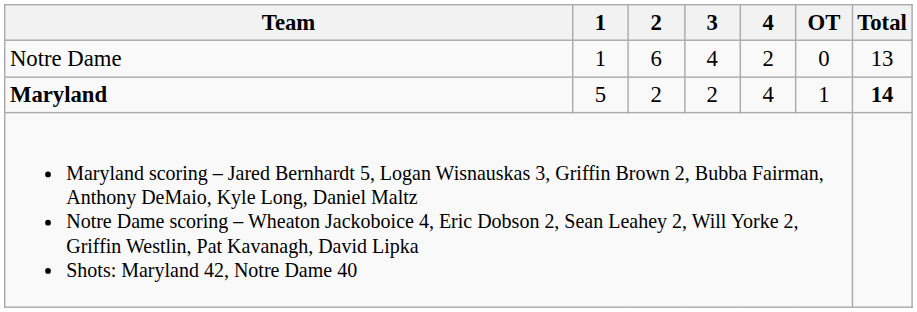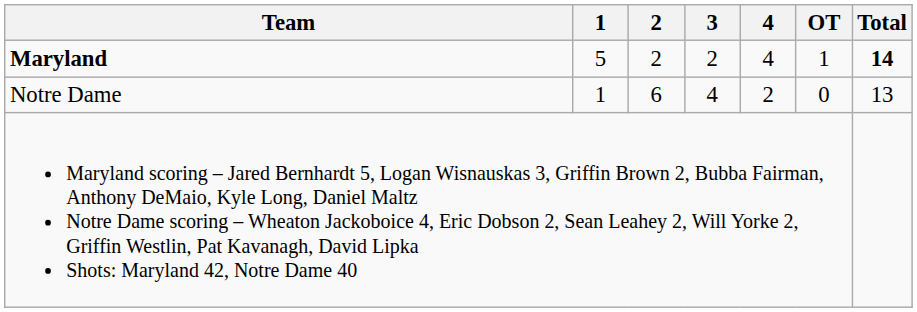 <table class="wikitable" style="text-align:center; max-width:40em">
 <tr>
 <th>Team</th>
 <th style="width:2em">1</th>
 <th style="width:2em">2</th>
 <th style="width:2em">3</th>
 <th style="width:2em">4</th>
 <th style="width:2em">OT</th>
 <th style="width:2em">Total</th>
 </tr>
 <tr>
+<td style="text-align:left"><strong>Maryland</strong></td>
+<td>5</td>
+<td>2</td>
+<td>2</td>
+<td>4</td>
+<td>1</td>
+<td><strong>14</strong></td>
+</tr>
+<tr>
 <td style="text-align:left">Notre Dame</td>
 <td>1</td>
 <td>6</td>
 <td>4</td>
 <td>2</td>
 <td>0</td>
 <td>13</td>
 </tr>
 <tr>
-<td style="text-align:left"><strong>Maryland</strong></td>
-<td>5</td>
-<td>2</td>
-<td>2</td>
-<td>4</td>
-<td>1</td>
-<td><strong>14</strong></td>
-</tr>
-<tr>
 <td colspan=6 style="text-align:left; font-size:88%;"><br><ul><li>Maryland scoring – Jared Bernhardt 5, Logan Wisnauskas 3, Griffin Brown 2, Bubba Fairman, Anthony DeMaio, Kyle Long, Daniel Maltz</li><li>Notre Dame scoring – Wheaton Jackoboice 4, Eric Dobson 2, Sean Leahey 2, Will Yorke 2, Griffin Westlin, Pat Kavanagh, David Lipka</li><li>Shots: Maryland 42, Notre Dame 40</li></ul></td>
 </tr>
 </table>
